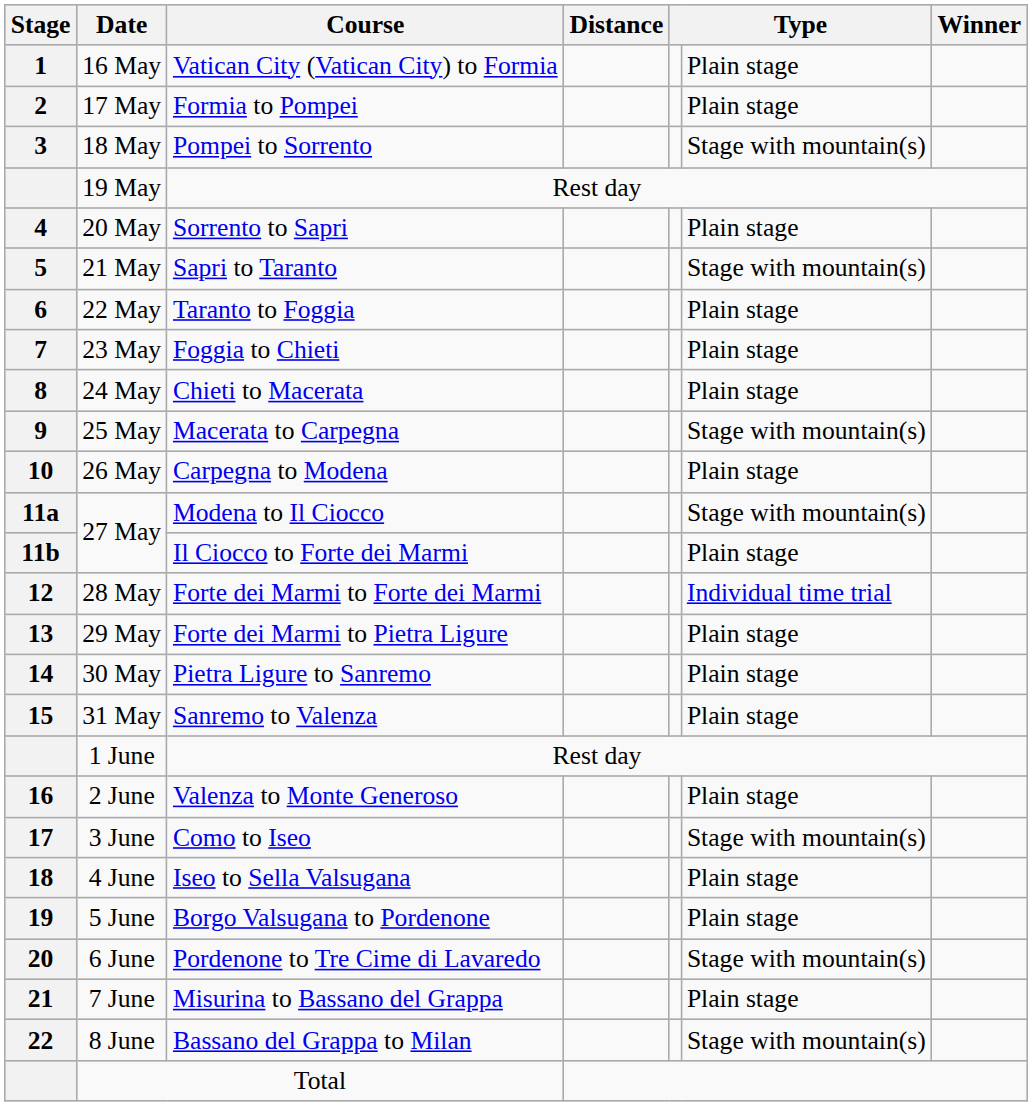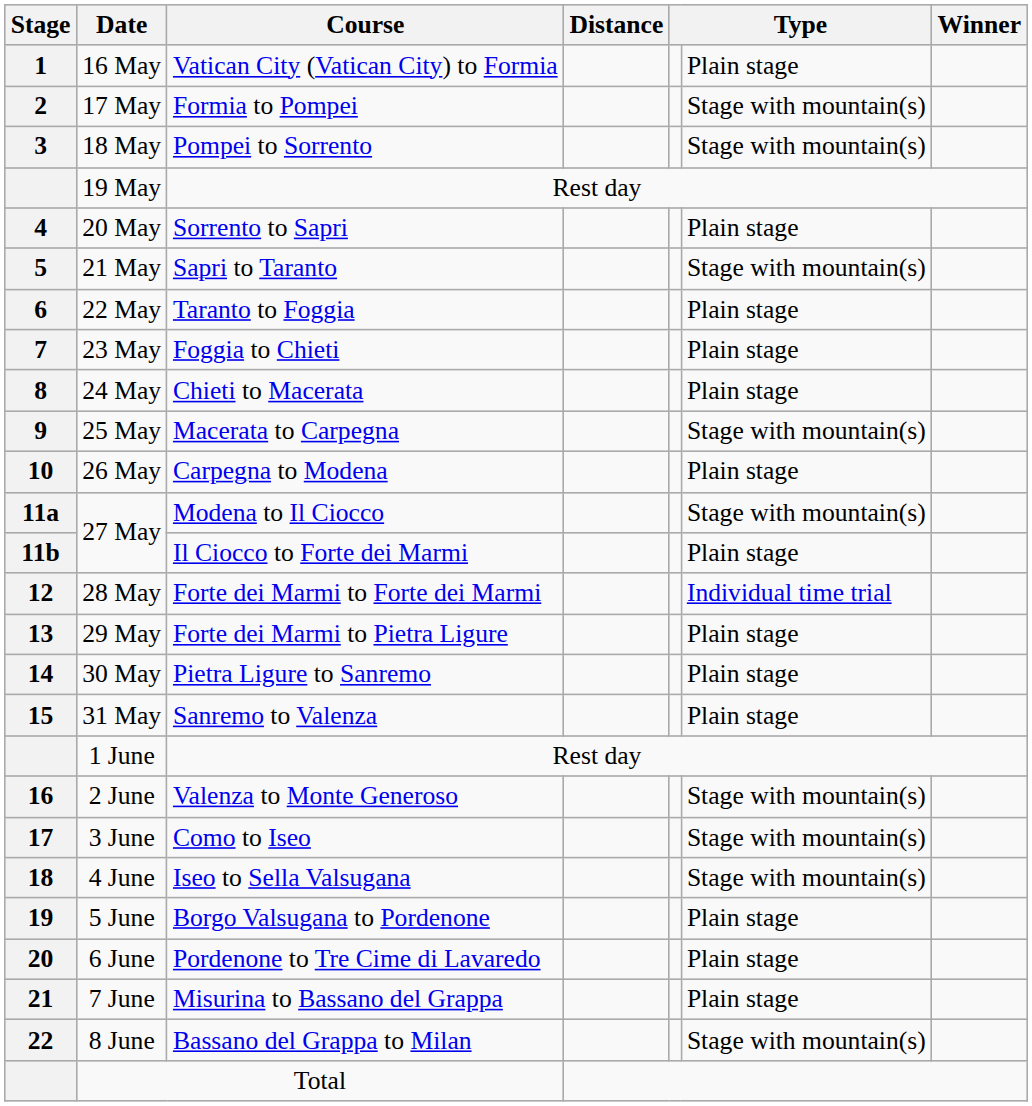 <table class="wikitable">
 <tr style="background:#efefef;">
 <th>Stage</th>
 <th>Date</th>
 <th>Course</th>
 <th>Distance</th>
 <th colspan="2">Type</th>
 <th>Winner</th>
 </tr>
 <tr>
 <th style="text-align:center">1</th>
 <td style="text-align:center;">16 May</td>
 <td><a href='#'>Vatican City</a> (<a href='#'>Vatican City</a>) to <a href='#'>Formia</a></td>
 <td style="text-align:center;"></td>
 <td style="text-align:center;"></td>
 <td>Plain stage</td>
 <td></td>
 </tr>
 <tr>
 <th style="text-align:center">2</th>
 <td style="text-align:center;">17 May</td>
 <td><a href='#'>Formia</a> to <a href='#'>Pompei</a></td>
 <td style="text-align:center;"></td>
 <td style="text-align:center;"></td>
-<td>Plain stage</td>
+<td>Stage with mountain(s)</td>
 <td></td>
 </tr>
 <tr>
 <th style="text-align:center">3</th>
 <td style="text-align:center;">18 May</td>
 <td><a href='#'>Pompei</a> to <a href='#'>Sorrento</a></td>
 <td style="text-align:center;"></td>
 <td style="text-align:center;"></td>
 <td>Stage with mountain(s)</td>
 <td></td>
 </tr>
 <tr>
 <th></th>
 <td style="text-align:center;">19 May</td>
 <td colspan="6" style="text-align:center;">Rest day</td>
 </tr>
 <tr>
 <th style="text-align:center">4</th>
 <td style="text-align:center;">20 May</td>
 <td><a href='#'>Sorrento</a> to <a href='#'>Sapri</a></td>
 <td style="text-align:center;"></td>
 <td style="text-align:center;"></td>
 <td>Plain stage</td>
 <td></td>
 </tr>
 <tr>
 <th style="text-align:center">5</th>
 <td style="text-align:center;">21 May</td>
 <td><a href='#'>Sapri</a> to <a href='#'>Taranto</a></td>
 <td style="text-align:center;"></td>
 <td style="text-align:center;"></td>
 <td>Stage with mountain(s)</td>
 <td></td>
 </tr>
 <tr>
 <th style="text-align:center">6</th>
 <td style="text-align:center;">22 May</td>
 <td><a href='#'>Taranto</a> to <a href='#'>Foggia</a></td>
 <td style="text-align:center;"></td>
 <td style="text-align:center;"></td>
 <td>Plain stage</td>
 <td></td>
 </tr>
 <tr>
 <th style="text-align:center">7</th>
 <td style="text-align:center;">23 May</td>
 <td><a href='#'>Foggia</a> to <a href='#'>Chieti</a></td>
 <td style="text-align:center;"></td>
 <td style="text-align:center;"></td>
 <td>Plain stage</td>
 <td></td>
 </tr>
 <tr>
 <th style="text-align:center">8</th>
 <td style="text-align:center;">24 May</td>
 <td><a href='#'>Chieti</a> to <a href='#'>Macerata</a></td>
 <td style="text-align:center;"></td>
 <td style="text-align:center;"></td>
 <td>Plain stage</td>
 <td></td>
 </tr>
 <tr>
 <th style="text-align:center">9</th>
 <td style="text-align:center;">25 May</td>
 <td><a href='#'>Macerata</a> to <a href='#'>Carpegna</a></td>
 <td style="text-align:center;"></td>
 <td style="text-align:center;"></td>
 <td>Stage with mountain(s)</td>
 <td></td>
 </tr>
 <tr>
 <th style="text-align:center">10</th>
 <td style="text-align:center;">26 May</td>
 <td><a href='#'>Carpegna</a> to <a href='#'>Modena</a></td>
 <td style="text-align:center;"></td>
 <td style="text-align:center;"></td>
 <td>Plain stage</td>
 <td></td>
 </tr>
 <tr>
 <th style="text-align:center">11a</th>
 <td style="text-align:center;" rowspan="2">27 May</td>
 <td><a href='#'>Modena</a> to <a href='#'>Il Ciocco</a></td>
 <td style="text-align:center;"></td>
 <td style="text-align:center;"></td>
 <td>Stage with mountain(s)</td>
 <td></td>
 </tr>
 <tr>
 <th style="text-align:center">11b</th>
 <td><a href='#'>Il Ciocco</a> to <a href='#'>Forte dei Marmi</a></td>
 <td style="text-align:center;"></td>
 <td style="text-align:center;"></td>
 <td>Plain stage</td>
 <td></td>
 </tr>
 <tr>
 <th style="text-align:center">12</th>
 <td style="text-align:center;">28 May</td>
 <td><a href='#'>Forte dei Marmi</a> to <a href='#'>Forte dei Marmi</a></td>
 <td style="text-align:center;"></td>
 <td style="text-align:center;"></td>
 <td><a href='#'>Individual time trial</a></td>
 <td></td>
 </tr>
 <tr>
 <th style="text-align:center">13</th>
 <td style="text-align:center;">29 May</td>
 <td><a href='#'>Forte dei Marmi</a> to <a href='#'>Pietra Ligure</a></td>
 <td style="text-align:center;"></td>
 <td style="text-align:center;"></td>
 <td>Plain stage</td>
 <td></td>
 </tr>
 <tr>
 <th style="text-align:center">14</th>
 <td style="text-align:center;">30 May</td>
 <td><a href='#'>Pietra Ligure</a> to <a href='#'>Sanremo</a></td>
 <td style="text-align:center;"></td>
 <td style="text-align:center;"></td>
 <td>Plain stage</td>
 <td></td>
 </tr>
 <tr>
 <th style="text-align:center">15</th>
 <td style="text-align:center;">31 May</td>
 <td><a href='#'>Sanremo</a> to <a href='#'>Valenza</a></td>
 <td style="text-align:center;"></td>
 <td style="text-align:center;"></td>
 <td>Plain stage</td>
 <td></td>
 </tr>
 <tr>
 <th></th>
 <td style="text-align:center;">1 June</td>
 <td colspan="6" style="text-align:center;">Rest day</td>
 </tr>
 <tr>
 <th style="text-align:center">16</th>
 <td style="text-align:center;">2 June</td>
 <td><a href='#'>Valenza</a> to <a href='#'>Monte Generoso</a></td>
 <td style="text-align:center;"></td>
 <td style="text-align:center;"></td>
-<td>Plain stage</td>
+<td>Stage with mountain(s)</td>
 <td></td>
 </tr>
 <tr>
 <th style="text-align:center">17</th>
 <td style="text-align:center;">3 June</td>
 <td><a href='#'>Como</a> to <a href='#'>Iseo</a></td>
 <td style="text-align:center;"></td>
 <td style="text-align:center;"></td>
 <td>Stage with mountain(s)</td>
 <td></td>
 </tr>
 <tr>
 <th style="text-align:center">18</th>
 <td style="text-align:center;">4 June</td>
 <td><a href='#'>Iseo</a> to <a href='#'>Sella Valsugana</a></td>
 <td style="text-align:center;"></td>
 <td style="text-align:center;"></td>
-<td>Plain stage</td>
+<td>Stage with mountain(s)</td>
 <td></td>
 </tr>
 <tr>
 <th style="text-align:center">19</th>
 <td style="text-align:center;">5 June</td>
 <td><a href='#'>Borgo Valsugana</a> to <a href='#'>Pordenone</a></td>
 <td style="text-align:center;"></td>
 <td style="text-align:center;"></td>
 <td>Plain stage</td>
 <td></td>
 </tr>
 <tr>
 <th style="text-align:center">20</th>
 <td style="text-align:center;">6 June</td>
 <td><a href='#'>Pordenone</a> to <a href='#'>Tre Cime di Lavaredo</a></td>
 <td style="text-align:center;"></td>
 <td style="text-align:center;"></td>
-<td>Stage with mountain(s)</td>
+<td>Plain stage</td>
 <td></td>
 </tr>
 <tr>
 <th style="text-align:center">21</th>
 <td style="text-align:center;">7 June</td>
 <td><a href='#'>Misurina</a> to <a href='#'>Bassano del Grappa</a></td>
 <td style="text-align:center;"></td>
 <td style="text-align:center;"></td>
 <td>Plain stage</td>
 <td></td>
 </tr>
 <tr>
 <th style="text-align:center">22</th>
 <td style="text-align:center;">8 June</td>
 <td><a href='#'>Bassano del Grappa</a> to <a href='#'>Milan</a></td>
 <td style="text-align:center;"></td>
 <td style="text-align:center;"></td>
 <td>Stage with mountain(s)</td>
 <td></td>
 </tr>
 <tr>
 <th></th>
 <td colspan="2" style="text-align:center;">Total</td>
 <td colspan="5" style="text-align:center;"></td>
 </tr>
 </table>
